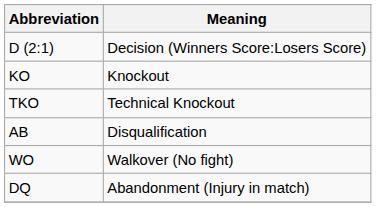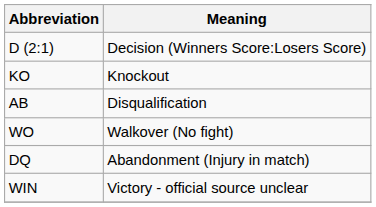 <table class="wikitable">
 <tr>
 <th><small>Abbreviation</small></th>
 <th><small>Meaning</small></th>
 </tr>
 <tr>
 <td><small>D (2:1)</small></td>
 <td><small>Decision (Winners Score:Losers Score)</small></td>
 </tr>
 <tr>
 <td><small>KO</small></td>
 <td><small>Knockout</small></td>
 </tr>
 <tr>
-<td><small>TKO</small></td>
-<td><small>Technical Knockout</small></td>
-</tr>
-<tr>
 <td><small>AB</small></td>
 <td><small>Disqualification</small></td>
 </tr>
 <tr>
 <td><small>WO</small></td>
 <td><small>Walkover (No fight)</small></td>
 </tr>
 <tr>
 <td><small>DQ</small></td>
 <td><small>Abandonment (Injury in match)</small></td>
 </tr>
 <tr>
+<td><small>WIN</small></td>
+<td><small>Victory - official source unclear</small></td>
+</tr>
+<tr>
 </tr>
 </table>
